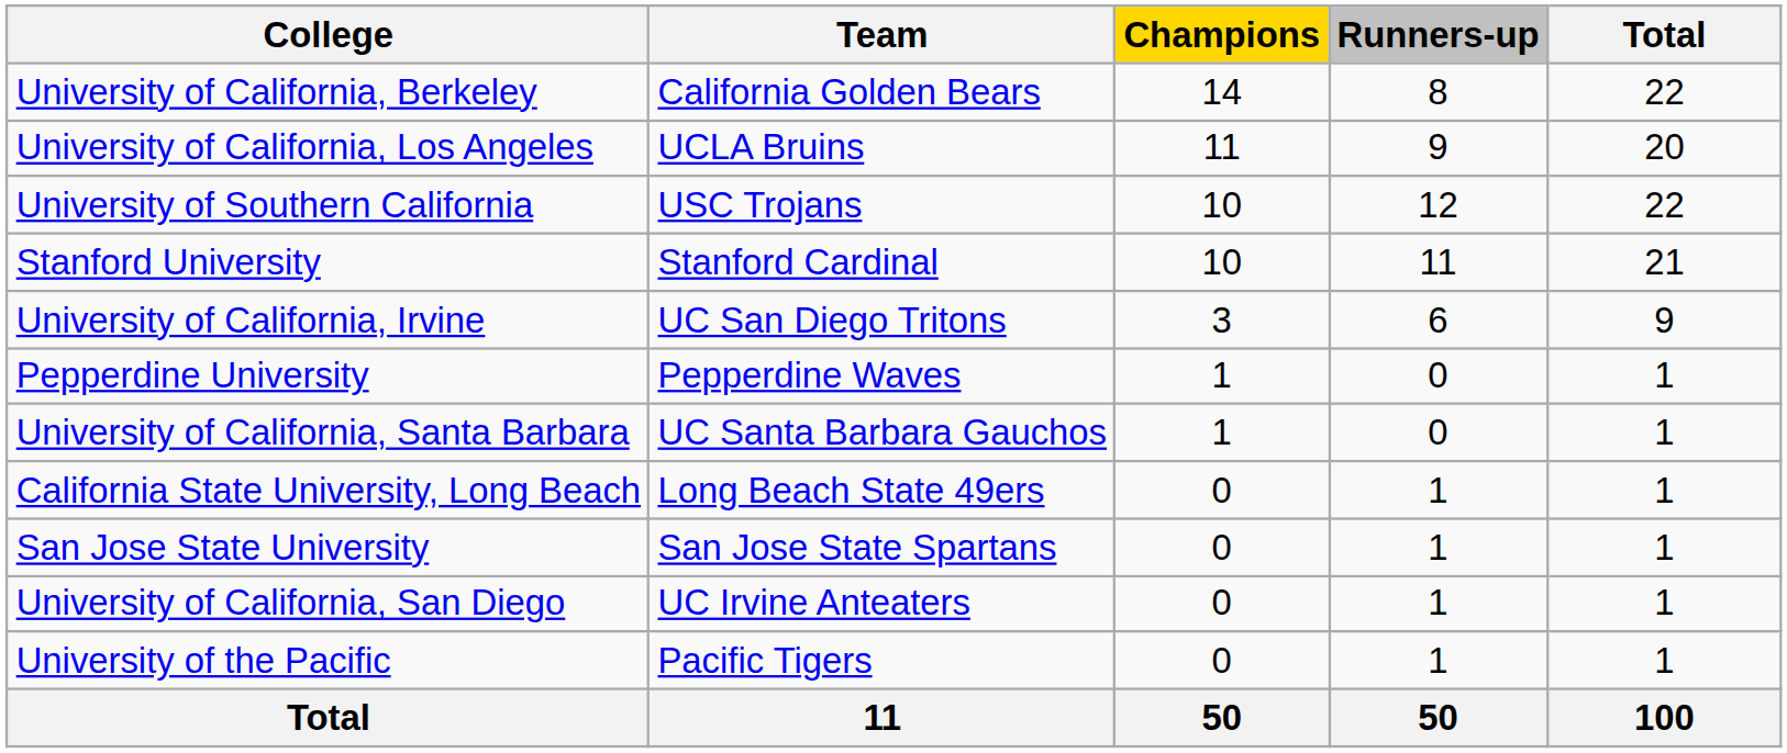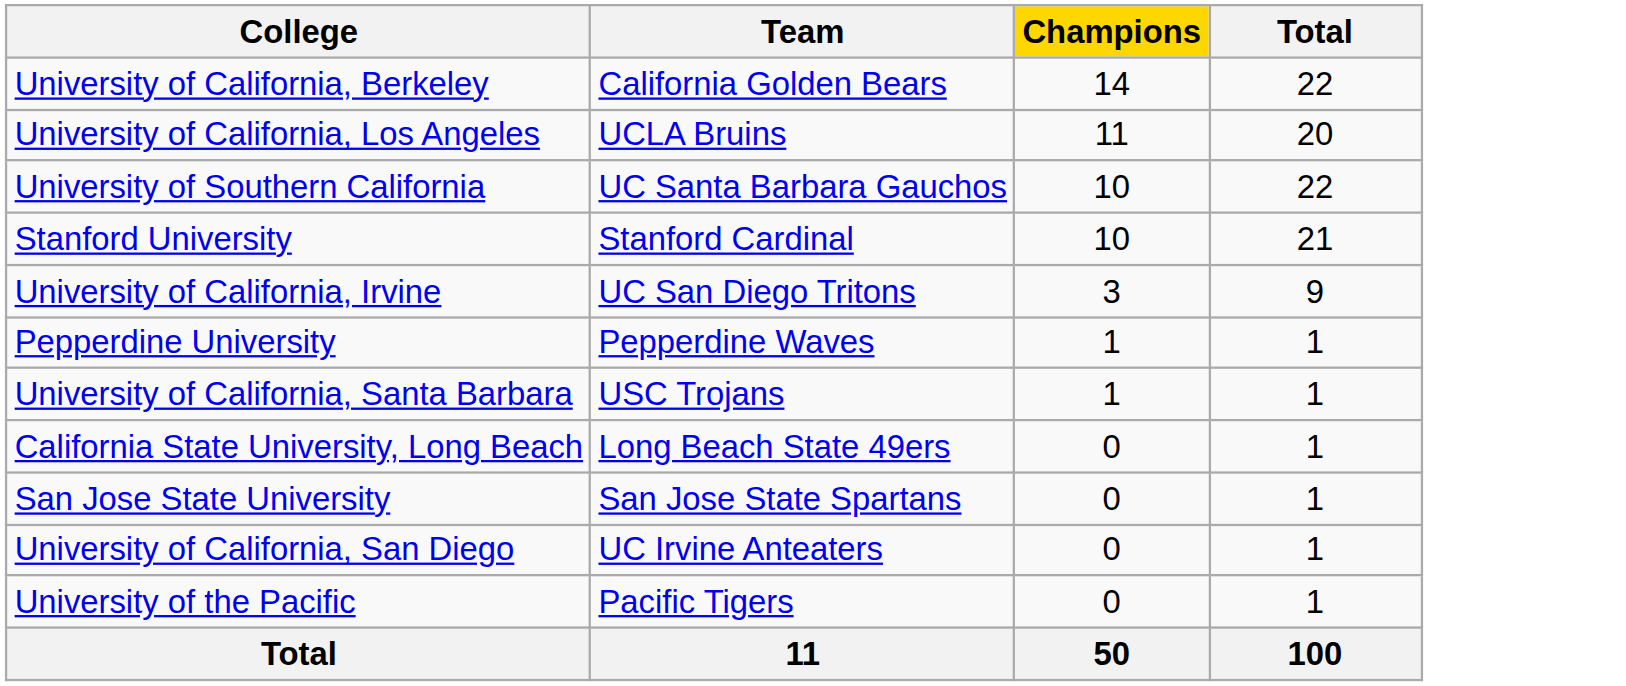 <table class="wikitable sortable" style="text-align: center; font-size: 90%; margin-left: 1em;">
 <tr>
 <th>College</th>
 <th>Team</th>
 <th style="background-color: gold;">Champions</th>
-<th style="background-color: silver;">Runners-up</th>
 <th style="width: 6em;">Total</th>
 </tr>
 <tr>
 <td style="text-align: left;"><a href='#'>University of California, Berkeley</a></td>
 <td style="text-align: left;"><a href='#'>California Golden Bears</a></td>
 <td>14</td>
-<td>8</td>
 <td>22</td>
 </tr>
 <tr>
 <td style="text-align: left;"><a href='#'>University of California, Los Angeles</a></td>
 <td style="text-align: left;"><a href='#'>UCLA Bruins</a></td>
 <td>11</td>
-<td>9</td>
 <td>20</td>
 </tr>
 <tr>
 <td style="text-align: left;"><a href='#'>University of Southern California</a></td>
-<td style="text-align: left;"><a href='#'>USC Trojans</a></td>
+<td style="text-align: left;"><a href='#'>UC Santa Barbara Gauchos</a></td>
 <td>10</td>
-<td>12</td>
 <td>22</td>
 </tr>
 <tr>
 <td style="text-align: left;"><a href='#'>Stanford University</a></td>
 <td style="text-align: left;"><a href='#'>Stanford Cardinal</a></td>
 <td>10</td>
-<td>11</td>
 <td>21</td>
 </tr>
 <tr>
 <td style="text-align: left;"><a href='#'>University of California, Irvine</a></td>
 <td style="text-align: left;"><a href='#'>UC San Diego Tritons</a></td>
 <td>3</td>
-<td>6</td>
 <td>9</td>
 </tr>
 <tr>
 <td style="text-align: left;"><a href='#'>Pepperdine University</a></td>
 <td style="text-align: left;"><a href='#'>Pepperdine Waves</a></td>
 <td>1</td>
-<td>0</td>
 <td>1</td>
 </tr>
 <tr>
 <td style="text-align: left;"><a href='#'>University of California, Santa Barbara</a></td>
-<td style="text-align: left;"><a href='#'>UC Santa Barbara Gauchos</a></td>
+<td style="text-align: left;"><a href='#'>USC Trojans</a></td>
 <td>1</td>
-<td>0</td>
 <td>1</td>
 </tr>
 <tr>
 <td style="text-align: left;"><a href='#'>California State University, Long Beach</a></td>
 <td style="text-align: left;"><a href='#'>Long Beach State 49ers</a></td>
 <td>0</td>
 <td>1</td>
-<td>1</td>
 </tr>
 <tr>
 <td style="text-align: left;"><a href='#'>San Jose State University</a></td>
 <td style="text-align: left;"><a href='#'>San Jose State Spartans</a></td>
 <td>0</td>
-<td>1</td>
 <td>1</td>
 </tr>
 <tr>
 <td style="text-align: left;"><a href='#'>University of California, San Diego</a></td>
 <td style="text-align: left;"><a href='#'>UC Irvine Anteaters</a></td>
 <td>0</td>
 <td>1</td>
-<td>1</td>
 </tr>
 <tr>
 <td style="text-align: left;"><a href='#'>University of the Pacific</a></td>
 <td style="text-align: left;"><a href='#'>Pacific Tigers</a></td>
 <td>0</td>
 <td>1</td>
-<td>1</td>
 </tr>
 <tr>
 <th>Total</th>
 <th>11</th>
 <th>50</th>
-<th>50</th>
 <th>100</th>
 </tr>
 </table>
